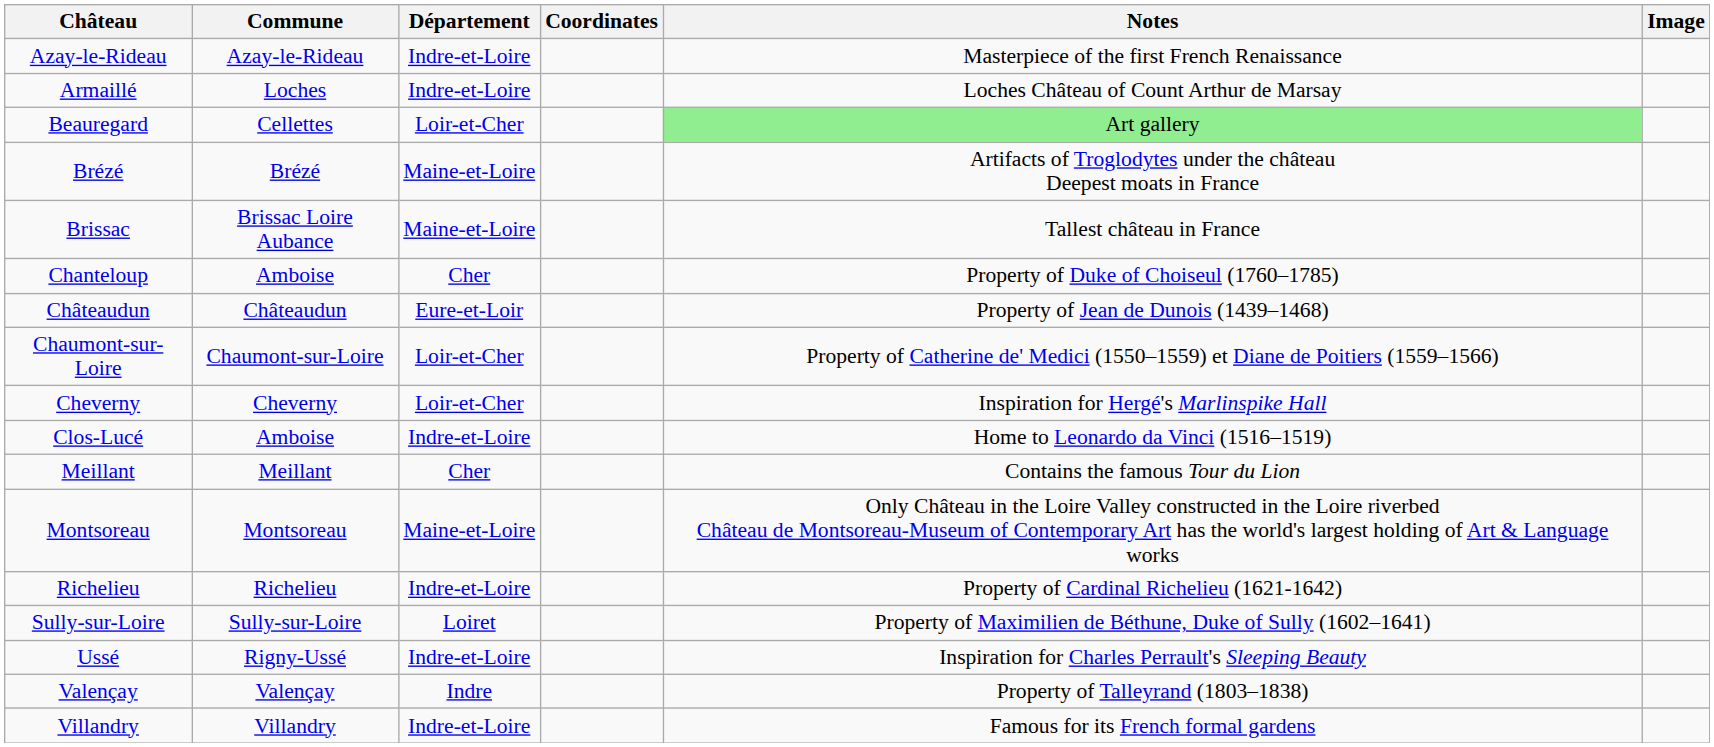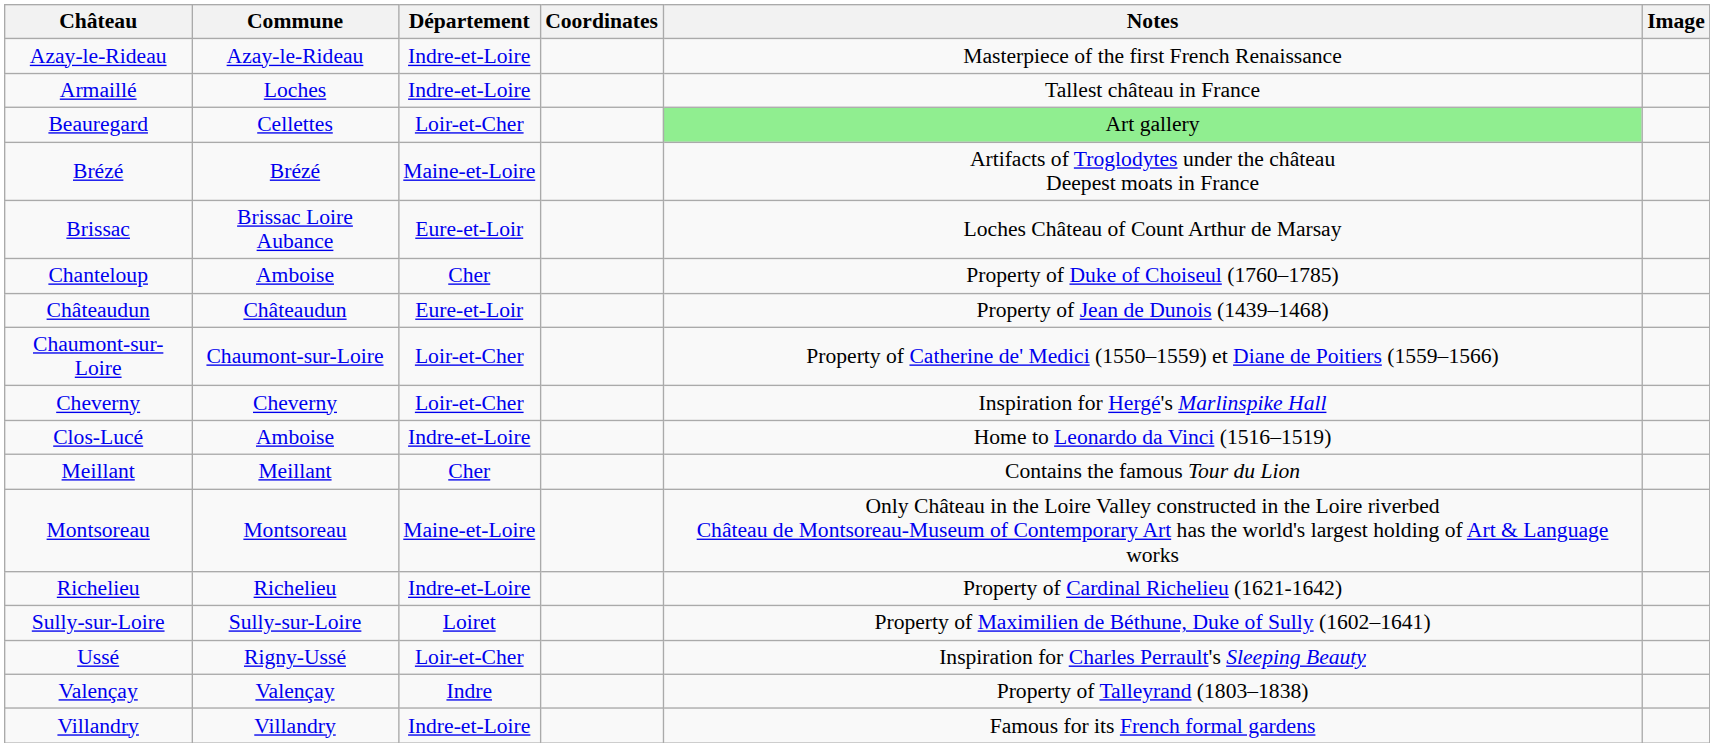 <table class="wikitable sortable" style="text-align:center; width:100%;">
 <tr>
 <th>Château</th>
 <th>Commune</th>
 <th>Département</th>
 <th>Coordinates</th>
 <th class="unsortable">Notes</th>
 <th class="unsortable">Image</th>
 </tr>
 <tr>
 <td><a href='#'>Azay-le-Rideau</a></td>
 <td><a href='#'>Azay-le-Rideau</a></td>
 <td><a href='#'>Indre-et-Loire</a></td>
 <td></td>
 <td>Masterpiece of the first French Renaissance</td>
 <td></td>
 </tr>
 <tr>
 <td><a href='#'>Armaillé</a></td>
 <td><a href='#'>Loches</a></td>
 <td><a href='#'>Indre-et-Loire</a></td>
 <td></td>
-<td>Loches Château of Count Arthur de Marsay</td>
+<td>Tallest château in France</td>
 <td></td>
 </tr>
 <tr>
 <td><a href='#'>Beauregard</a></td>
 <td><a href='#'>Cellettes</a></td>
 <td><a href='#'>Loir-et-Cher</a></td>
 <td></td>
 <td style="background: lightgreen;">Art gallery</td>
 <td></td>
 </tr>
 <tr>
 <td><a href='#'>Brézé</a></td>
 <td><a href='#'>Brézé</a></td>
 <td><a href='#'>Maine-et-Loire</a></td>
 <td></td>
 <td>Artifacts of <a href='#'>Troglodytes</a> under the château <br> Deepest moats in France</td>
 <td></td>
 </tr>
 <tr>
 <td><a href='#'>Brissac</a></td>
 <td><a href='#'>Brissac Loire Aubance</a></td>
-<td><a href='#'>Maine-et-Loire</a></td>
+<td><a href='#'>Eure-et-Loir</a></td>
 <td></td>
-<td>Tallest château in France</td>
+<td>Loches Château of Count Arthur de Marsay</td>
 <td></td>
 </tr>
 <tr>
 <td><a href='#'>Chanteloup</a></td>
 <td><a href='#'>Amboise</a></td>
 <td><a href='#'>Cher</a></td>
 <td></td>
 <td>Property of <a href='#'>Duke of Choiseul</a> (1760–1785)</td>
 <td></td>
 </tr>
 <tr>
 <td><a href='#'>Châteaudun</a></td>
 <td><a href='#'>Châteaudun</a></td>
 <td><a href='#'>Eure-et-Loir</a></td>
 <td></td>
 <td>Property of <a href='#'>Jean de Dunois</a> (1439–1468)</td>
 <td></td>
 </tr>
 <tr>
 <td><a href='#'>Chaumont-sur-Loire</a></td>
 <td><a href='#'>Chaumont-sur-Loire</a></td>
 <td><a href='#'>Loir-et-Cher</a></td>
 <td></td>
 <td>Property of <a href='#'>Catherine de' Medici</a> (1550–1559) et <a href='#'>Diane de Poitiers</a> (1559–1566)</td>
 <td></td>
 </tr>
 <tr>
 <td><a href='#'>Cheverny</a></td>
 <td><a href='#'>Cheverny</a></td>
 <td><a href='#'>Loir-et-Cher</a></td>
 <td></td>
 <td>Inspiration for <a href='#'>Hergé</a>'s <em><a href='#'>Marlinspike Hall</a></em></td>
 <td></td>
 </tr>
 <tr>
 <td><a href='#'>Clos-Lucé</a></td>
 <td><a href='#'>Amboise</a></td>
 <td><a href='#'>Indre-et-Loire</a></td>
 <td></td>
 <td>Home to <a href='#'>Leonardo da Vinci</a> (1516–1519)</td>
 <td></td>
 </tr>
 <tr>
 <td><a href='#'>Meillant</a></td>
 <td><a href='#'>Meillant</a></td>
 <td><a href='#'>Cher</a></td>
 <td></td>
 <td>Contains the famous <em>Tour du Lion</em></td>
 <td></td>
 </tr>
 <tr>
 <td><a href='#'>Montsoreau</a></td>
 <td><a href='#'>Montsoreau</a></td>
 <td><a href='#'>Maine-et-Loire</a></td>
 <td></td>
 <td>Only Château in the Loire Valley constructed in the Loire riverbed <br> <a href='#'>Château de Montsoreau-Museum of Contemporary Art</a> has the world's largest holding of <a href='#'>Art & Language</a> works</td>
 <td></td>
 </tr>
 <tr>
 <td><a href='#'>Richelieu</a></td>
 <td><a href='#'>Richelieu</a></td>
 <td><a href='#'>Indre-et-Loire</a></td>
 <td></td>
 <td>Property of <a href='#'>Cardinal Richelieu</a> (1621-1642)</td>
 <td></td>
 </tr>
 <tr>
 <td><a href='#'>Sully-sur-Loire</a></td>
 <td><a href='#'>Sully-sur-Loire</a></td>
 <td><a href='#'>Loiret</a></td>
 <td></td>
 <td>Property of <a href='#'>Maximilien de Béthune, Duke of Sully</a> (1602–1641)</td>
 <td></td>
 </tr>
 <tr>
 <td><a href='#'>Ussé</a></td>
 <td><a href='#'>Rigny-Ussé</a></td>
-<td><a href='#'>Indre-et-Loire</a></td>
+<td><a href='#'>Loir-et-Cher</a></td>
 <td></td>
 <td>Inspiration for <a href='#'>Charles Perrault</a>'s <em><a href='#'>Sleeping Beauty</a></em></td>
 <td></td>
 </tr>
 <tr>
 <td><a href='#'>Valençay</a></td>
 <td><a href='#'>Valençay</a></td>
 <td><a href='#'>Indre</a></td>
 <td></td>
 <td>Property of <a href='#'>Talleyrand</a> (1803–1838)</td>
 <td></td>
 </tr>
 <tr>
 <td><a href='#'>Villandry</a></td>
 <td><a href='#'>Villandry</a></td>
 <td><a href='#'>Indre-et-Loire</a></td>
 <td></td>
 <td>Famous for its <a href='#'>French formal gardens</a></td>
 <td></td>
 </tr>
 </table>
